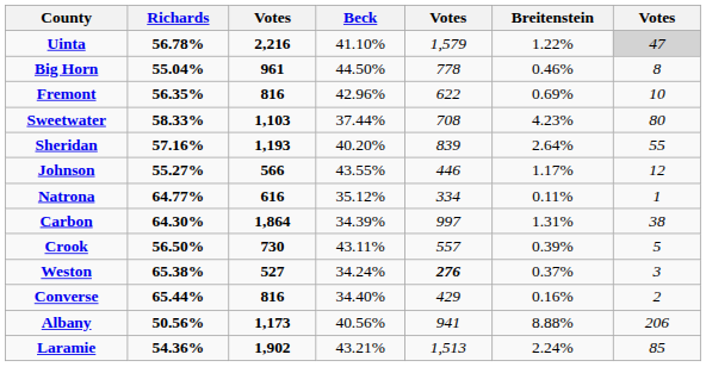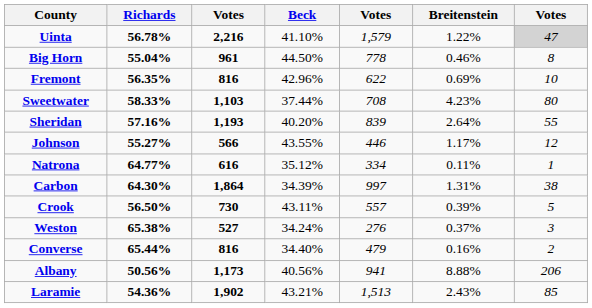 <table width="55%" class="wikitable sortable">
 <tr>
 <th width="9%">County</th>
 <th width="8%"><a href='#'>Richards</a></th>
 <th width="8%">Votes</th>
 <th width="8%"><a href='#'>Beck</a></th>
 <th width="8%">Votes</th>
 <th width="8%">Breitenstein</th>
 <th width="8%">Votes</th>
 </tr>
 <tr>
 <td align="center" ><strong><a href='#'>Uinta</a></strong></td>
 <td align="center"><strong>56.78%</strong></td>
 <td align="center"><strong>2,216</strong></td>
 <td align="center">41.10%</td>
 <td align="center"><em>1,579</em></td>
 <td align="center">1.22%</td>
 <td align="center" style="background: lightgrey;"><em>47</em></td>
 </tr>
 <tr>
 <td align="center" ><strong><a href='#'>Big Horn</a></strong></td>
 <td align="center"><strong>55.04%</strong></td>
 <td align="center"><strong>961</strong></td>
 <td align="center">44.50%</td>
 <td align="center"><em>778</em></td>
 <td align="center">0.46%</td>
 <td align="center"><em>8</em></td>
 </tr>
 <tr>
 <td align="center" ><strong><a href='#'>Fremont</a></strong></td>
 <td align="center"><strong>56.35%</strong></td>
 <td align="center"><strong>816</strong></td>
 <td align="center">42.96%</td>
 <td align="center"><em>622</em></td>
 <td align="center">0.69%</td>
 <td align="center"><em>10</em></td>
 </tr>
 <tr>
 <td align="center" ><strong><a href='#'>Sweetwater</a></strong></td>
 <td align="center"><strong>58.33%</strong></td>
 <td align="center"><strong>1,103</strong></td>
 <td align="center">37.44%</td>
 <td align="center"><em>708</em></td>
 <td align="center">4.23%</td>
 <td align="center"><em>80</em></td>
 </tr>
 <tr>
 <td align="center" ><strong><a href='#'>Sheridan</a></strong></td>
 <td align="center"><strong>57.16%</strong></td>
 <td align="center"><strong>1,193</strong></td>
 <td align="center">40.20%</td>
 <td align="center"><em>839</em></td>
 <td align="center">2.64%</td>
 <td align="center"><em>55</em></td>
 </tr>
 <tr>
 <td align="center" ><strong><a href='#'>Johnson</a></strong></td>
 <td align="center"><strong>55.27%</strong></td>
 <td align="center"><strong>566</strong></td>
 <td align="center">43.55%</td>
 <td align="center"><em>446</em></td>
 <td align="center">1.17%</td>
 <td align="center"><em>12</em></td>
 </tr>
 <tr>
 <td align="center" ><strong><a href='#'>Natrona</a></strong></td>
 <td align="center"><strong>64.77%</strong></td>
 <td align="center"><strong>616</strong></td>
 <td align="center">35.12%</td>
 <td align="center"><em>334</em></td>
 <td align="center">0.11%</td>
 <td align="center"><em>1</em></td>
 </tr>
 <tr>
 <td align="center" ><strong><a href='#'>Carbon</a></strong></td>
 <td align="center"><strong>64.30%</strong></td>
 <td align="center"><strong>1,864</strong></td>
 <td align="center">34.39%</td>
 <td align="center"><em>997</em></td>
 <td align="center">1.31%</td>
 <td align="center"><em>38</em></td>
 </tr>
 <tr>
 <td align="center" ><strong><a href='#'>Crook</a></strong></td>
 <td align="center"><strong>56.50%</strong></td>
 <td align="center"><strong>730</strong></td>
 <td align="center">43.11%</td>
 <td align="center"><em>557</em></td>
 <td align="center">0.39%</td>
 <td align="center"><em>5</em></td>
 </tr>
 <tr>
 <td align="center" ><strong><a href='#'>Weston</a></strong></td>
 <td align="center"><strong>65.38%</strong></td>
 <td align="center"><strong>527</strong></td>
 <td align="center">34.24%</td>
-<td align="center"><strong><em>276</em></strong></td>
+<td align="center"><em>276</em></td>
 <td align="center">0.37%</td>
 <td align="center"><em>3</em></td>
 </tr>
 <tr>
 <td align="center" ><strong><a href='#'>Converse</a></strong></td>
 <td align="center"><strong>65.44%</strong></td>
 <td align="center"><strong>816</strong></td>
 <td align="center">34.40%</td>
-<td align="center"><em>429</em></td>
+<td align="center"><em>479</em></td>
 <td align="center">0.16%</td>
 <td align="center"><em>2</em></td>
 </tr>
 <tr>
 <td align="center" ><strong><a href='#'>Albany</a></strong></td>
 <td align="center"><strong>50.56%</strong></td>
 <td align="center"><strong>1,173</strong></td>
 <td align="center">40.56%</td>
 <td align="center"><em>941</em></td>
 <td align="center">8.88%</td>
 <td align="center"><em>206</em></td>
 </tr>
 <tr>
 <td align="center" ><strong><a href='#'>Laramie</a></strong></td>
 <td align="center"><strong>54.36%</strong></td>
 <td align="center"><strong>1,902</strong></td>
 <td align="center">43.21%</td>
 <td align="center"><em>1,513</em></td>
-<td align="center">2.24%</td>
+<td align="center">2.43%</td>
 <td align="center"><em>85</em></td>
 </tr>
 </table>
